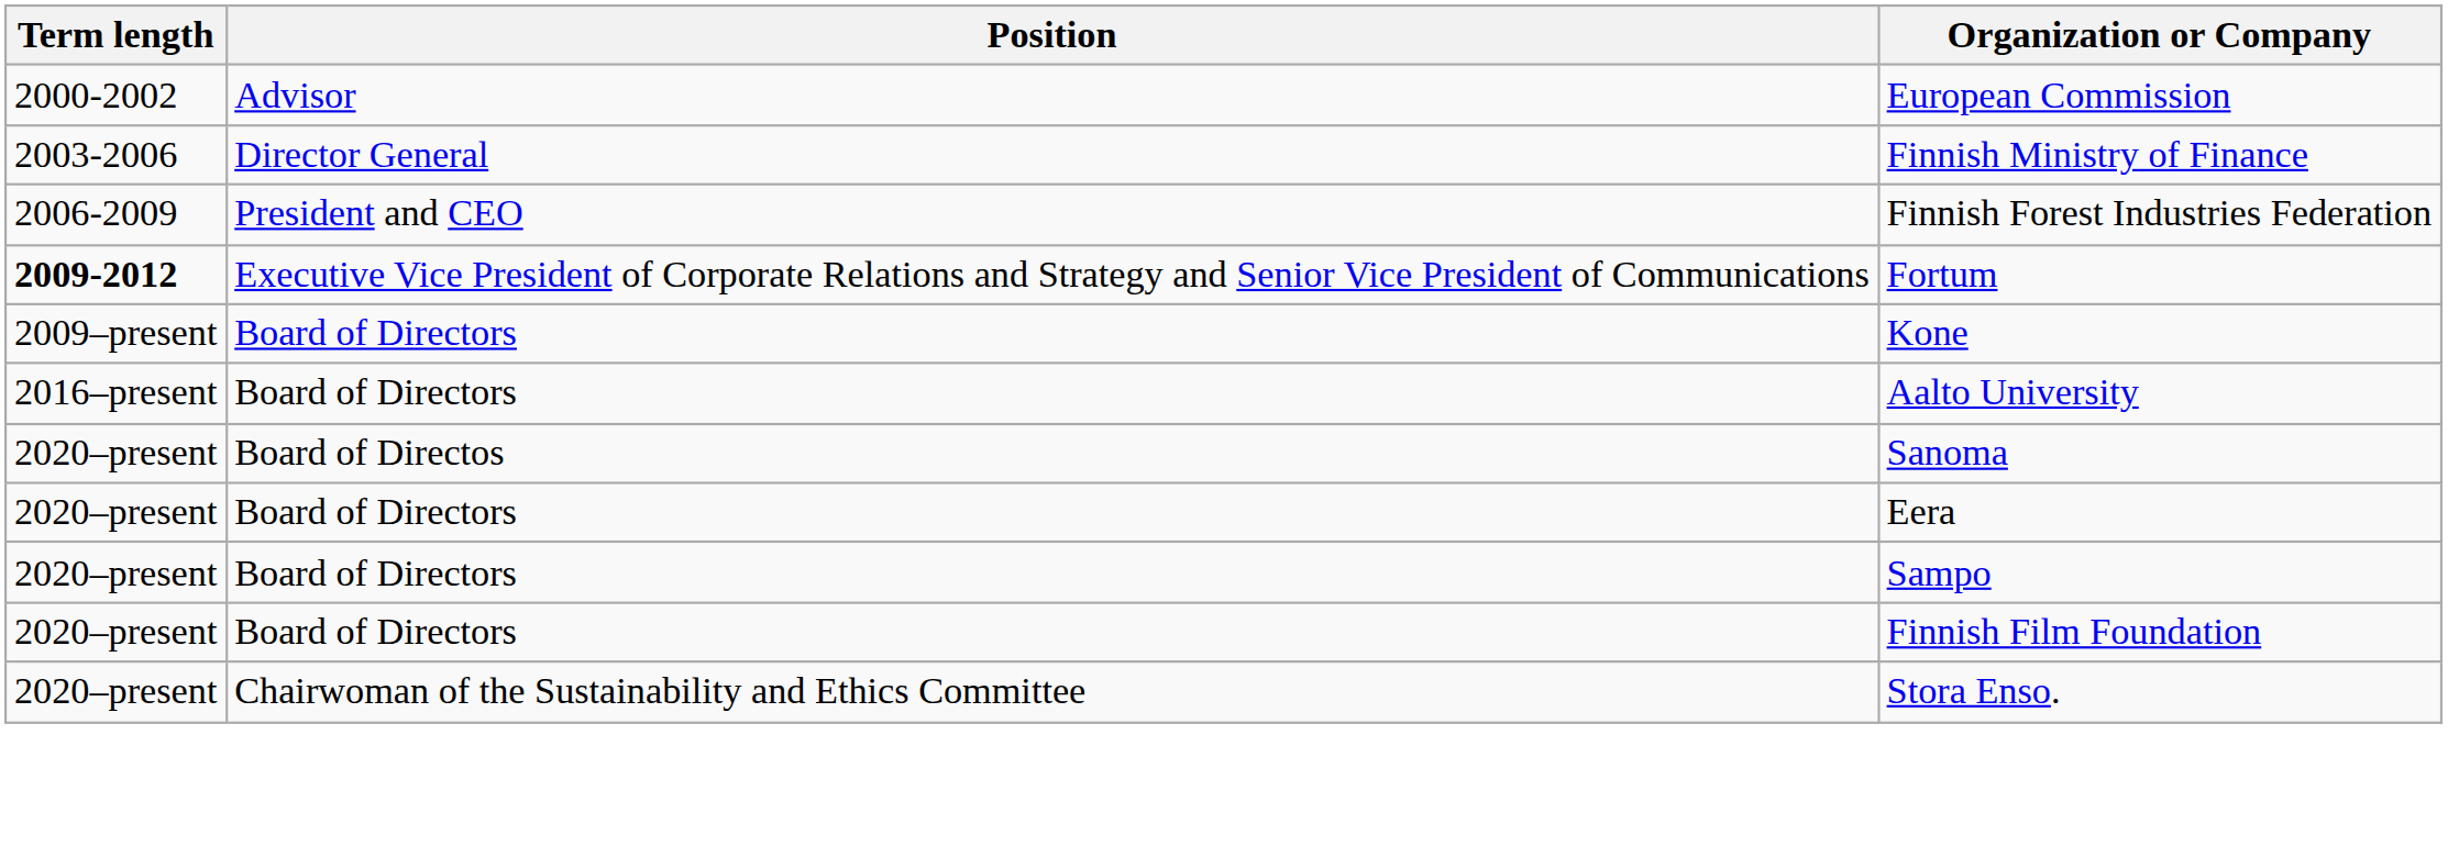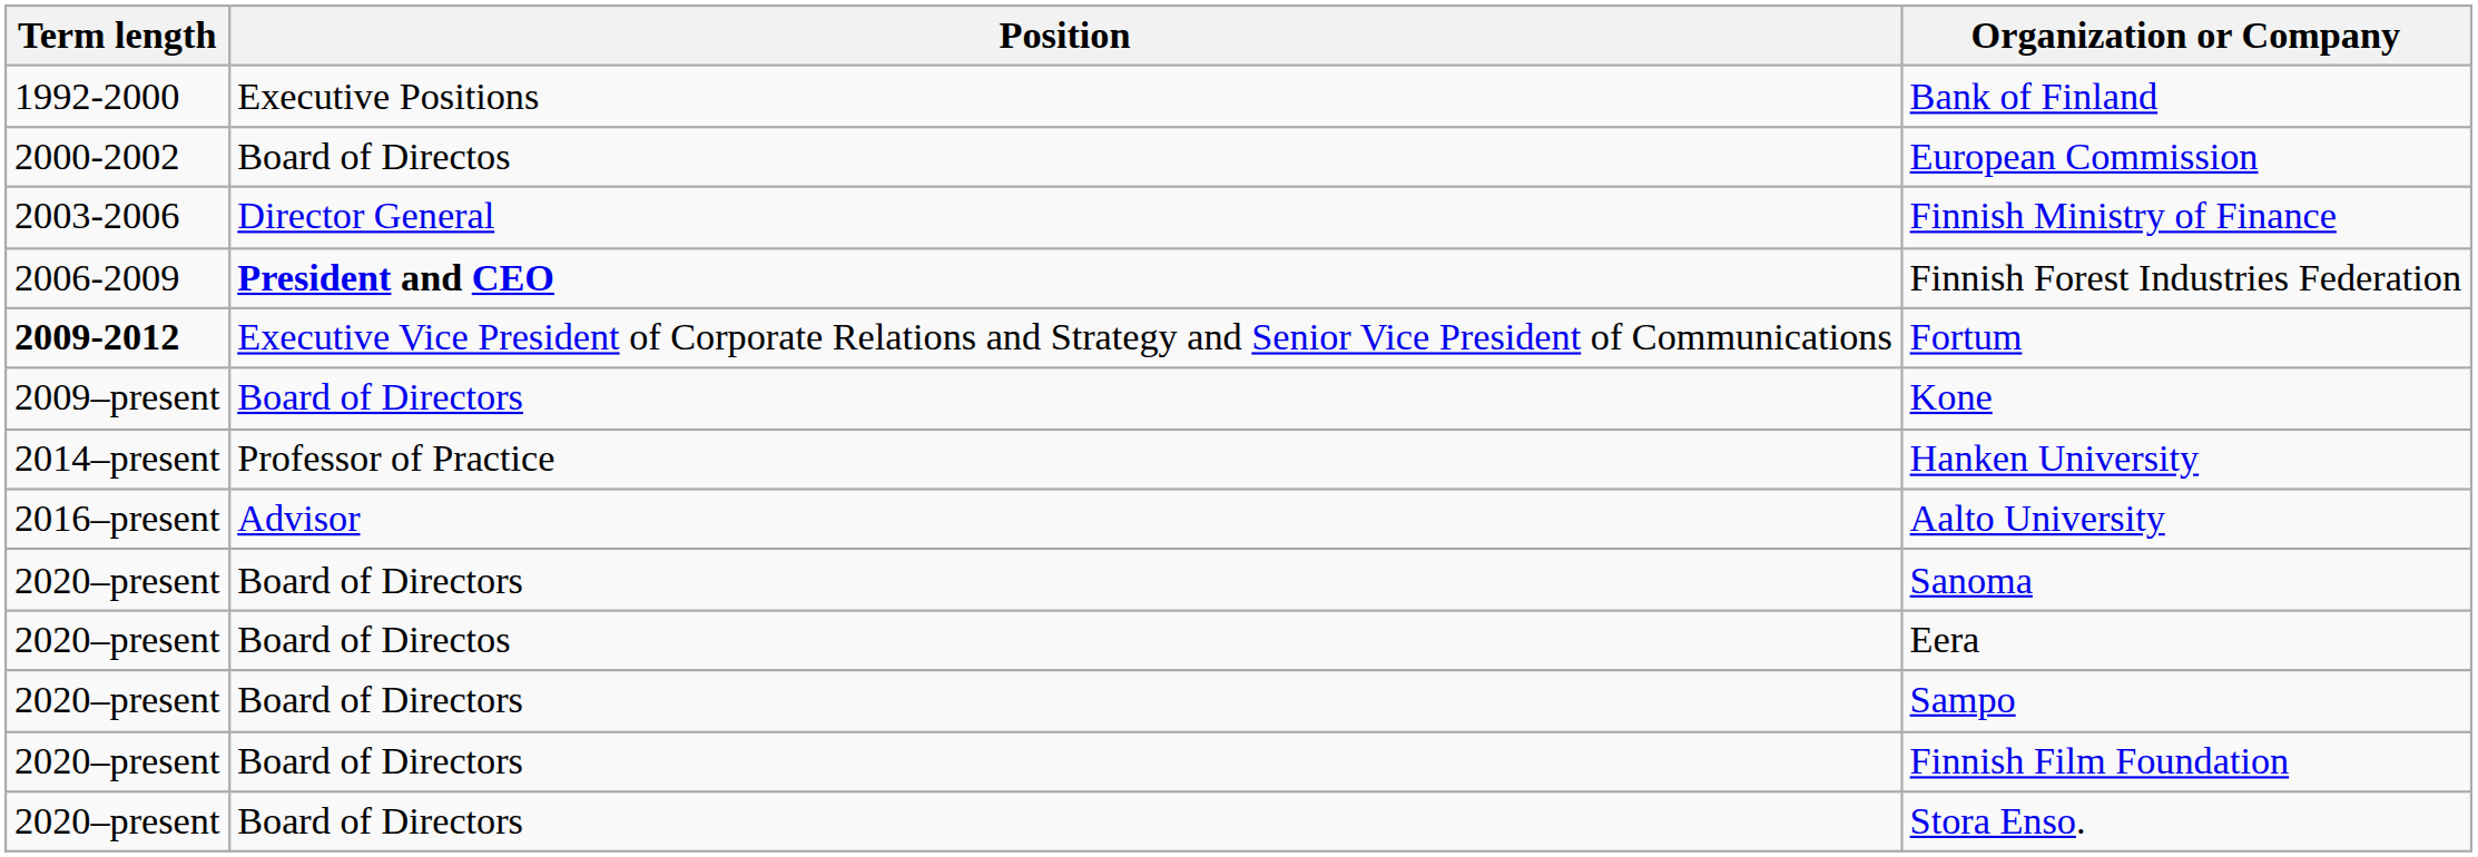 <table class="wikitable">
 <tr>
 <th scope="col">Term length</th>
 <th scope="col">Position</th>
 <th scope="col">Organization or Company</th>
 </tr>
 <tr>
+<td>1992-2000</td>
+<td>Executive Positions</td>
+<td><a href='#'>Bank of Finland</a></td>
+</tr>
+<tr>
 <td>2000-2002</td>
-<td><a href='#'>Advisor</a></td>
+<td>Board of Directos</td>
 <td><a href='#'>European Commission</a></td>
 </tr>
 <tr>
 <td>2003-2006</td>
 <td><a href='#'>Director General</a></td>
 <td><a href='#'>Finnish Ministry of Finance</a></td>
 </tr>
 <tr>
 <td>2006-2009</td>
-<td><a href='#'>President</a> and <a href='#'>CEO</a></td>
+<td><strong><a href='#'>President</a> and <a href='#'>CEO</a></strong></td>
 <td>Finnish Forest Industries Federation</td>
 </tr>
 <tr>
 <td><strong>2009-2012</strong></td>
 <td><a href='#'>Executive Vice President</a> of Corporate Relations and Strategy and <a href='#'>Senior Vice President</a> of Communications</td>
 <td><a href='#'>Fortum</a></td>
 </tr>
 <tr>
 <td>2009–present</td>
 <td><a href='#'>Board of Directors</a></td>
 <td><a href='#'>Kone</a></td>
 </tr>
 <tr>
+<td>2014–present</td>
+<td>Professor of Practice</td>
+<td><a href='#'>Hanken University</a></td>
+</tr>
+<tr>
 <td>2016–present</td>
-<td>Board of Directors</td>
+<td><a href='#'>Advisor</a></td>
 <td><a href='#'>Aalto University</a></td>
 </tr>
 <tr>
 <td>2020–present</td>
-<td>Board of Directos</td>
+<td>Board of Directors</td>
 <td><a href='#'>Sanoma</a></td>
 </tr>
 <tr>
 <td>2020–present</td>
-<td>Board of Directors</td>
+<td>Board of Directos</td>
 <td>Eera</td>
 </tr>
 <tr>
 <td>2020–present</td>
 <td>Board of Directors</td>
 <td><a href='#'>Sampo</a></td>
 </tr>
 <tr>
 <td>2020–present</td>
 <td>Board of Directors</td>
 <td><a href='#'>Finnish Film Foundation</a></td>
 </tr>
 <tr>
 <td>2020–present</td>
-<td>Chairwoman of the Sustainability and Ethics Committee</td>
+<td>Board of Directors</td>
 <td><a href='#'>Stora Enso</a>.</td>
 </tr>
 </table>
